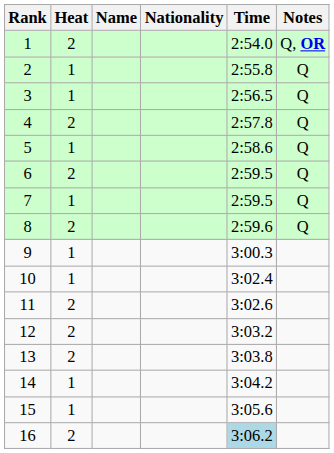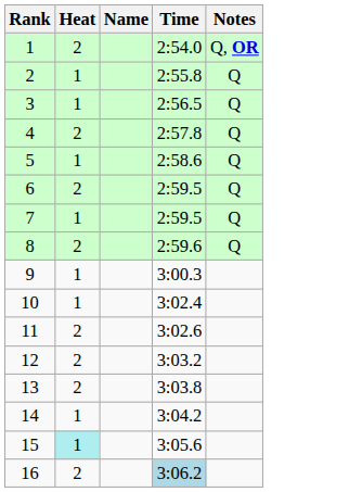 <table class="wikitable sortable" style="text-align:center">
 <tr>
 <th>Rank</th>
 <th>Heat</th>
 <th>Name</th>
-<th>Nationality</th>
 <th>Time</th>
 <th class="unsortable">Notes</th>
 </tr>
 <tr bgcolor="#ccffcc">
 <td>1</td>
 <td>2</td>
-<td align="left"></td>
 <td align="left"></td>
 <td>2:54.0</td>
 <td>Q, <strong><a href='#'>OR</a></strong></td>
 </tr>
 <tr bgcolor="#ccffcc">
 <td>2</td>
 <td>1</td>
 <td align="left"></td>
-<td align="left"></td>
 <td>2:55.8</td>
 <td>Q</td>
 </tr>
 <tr bgcolor="#ccffcc">
 <td>3</td>
 <td>1</td>
-<td align="left"></td>
 <td align="left"></td>
 <td>2:56.5</td>
 <td>Q</td>
 </tr>
 <tr bgcolor="#ccffcc">
 <td>4</td>
 <td>2</td>
 <td align="left"></td>
-<td align="left"></td>
 <td>2:57.8</td>
 <td>Q</td>
 </tr>
 <tr bgcolor="#ccffcc">
 <td>5</td>
 <td>1</td>
-<td align="left"></td>
 <td align="left"></td>
 <td>2:58.6</td>
 <td>Q</td>
 </tr>
 <tr bgcolor="#ccffcc">
 <td>6</td>
 <td>2</td>
 <td align="left"></td>
-<td align="left"></td>
 <td>2:59.5</td>
 <td>Q</td>
 </tr>
 <tr bgcolor="#ccffcc">
 <td>7</td>
 <td>1</td>
-<td align="left"></td>
 <td align="left"></td>
 <td>2:59.5</td>
 <td>Q</td>
 </tr>
 <tr bgcolor="#ccffcc">
 <td>8</td>
 <td>2</td>
 <td align="left"></td>
-<td align="left"></td>
 <td>2:59.6</td>
 <td>Q</td>
 </tr>
 <tr>
 <td>9</td>
 <td>1</td>
-<td align="left"></td>
 <td align="left"></td>
 <td>3:00.3</td>
 <td></td>
 </tr>
 <tr>
 <td>10</td>
 <td>1</td>
 <td align="left"></td>
-<td align="left"></td>
 <td>3:02.4</td>
 <td></td>
 </tr>
 <tr>
 <td>11</td>
 <td>2</td>
-<td align="left"></td>
 <td align="left"></td>
 <td>3:02.6</td>
 <td></td>
 </tr>
 <tr>
 <td>12</td>
 <td>2</td>
 <td align="left"></td>
-<td align="left"></td>
 <td>3:03.2</td>
 <td></td>
 </tr>
 <tr>
 <td>13</td>
 <td>2</td>
-<td align="left"></td>
 <td align="left"></td>
 <td>3:03.8</td>
 <td></td>
 </tr>
 <tr>
 <td>14</td>
 <td>1</td>
 <td align="left"></td>
-<td align="left"></td>
 <td>3:04.2</td>
 <td></td>
 </tr>
 <tr>
 <td>15</td>
-<td>1</td>
-<td align="left"></td>
+<td style="background: paleturquoise;">1</td>
 <td align="left"></td>
 <td>3:05.6</td>
 <td></td>
 </tr>
 <tr>
 <td>16</td>
 <td>2</td>
 <td align="left"></td>
-<td align="left"></td>
 <td style="background: lightblue;">3:06.2</td>
 <td></td>
 </tr>
 </table>
